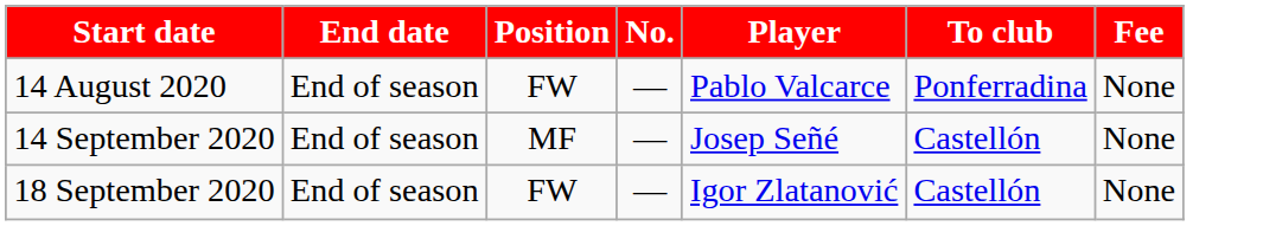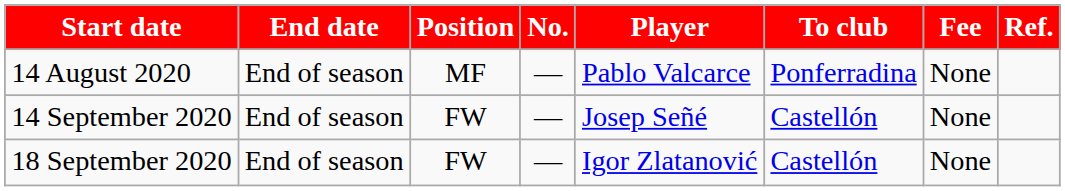 <table class="wikitable sortable">
 <tr>
 <th style="background:#FF0000; color:white;"><strong>Start date</strong></th>
 <th style="background:#FF0000; color:white;"><strong>End date</strong></th>
 <th style="background:#FF0000; color:white;"><strong>Position</strong></th>
 <th style="background:#FF0000; color:white;"><strong>No.</strong></th>
 <th style="background:#FF0000; color:white;"><strong>Player</strong></th>
 <th style="background:#FF0000; color:white;"><strong>To club</strong></th>
 <th style="background:#FF0000; color:white;"><strong>Fee</strong></th>
+<th style="background:#FF0000; color:white;"><strong>Ref.</strong></th>
 </tr>
 <tr>
 <td>14 August 2020</td>
 <td>End of season</td>
-<td style="text-align:center;">FW</td>
+<td style="text-align:center;">MF</td>
 <td style="text-align:center;">—</td>
 <td style="text-align:left;"> <a href='#'>Pablo Valcarce</a></td>
 <td style="text-align:left;"> <a href='#'>Ponferradina</a></td>
 <td>None</td>
+<td></td>
 </tr>
 <tr>
 <td>14 September 2020</td>
 <td>End of season</td>
-<td style="text-align:center;">MF</td>
+<td style="text-align:center;">FW</td>
 <td style="text-align:center;">—</td>
 <td style="text-align:left;"> <a href='#'>Josep Señé</a></td>
 <td style="text-align:left;"> <a href='#'>Castellón</a></td>
 <td>None</td>
+<td></td>
 </tr>
 <tr>
 <td>18 September 2020</td>
 <td>End of season</td>
 <td style="text-align:center;">FW</td>
 <td style="text-align:center;">—</td>
 <td style="text-align:left;"> <a href='#'>Igor Zlatanović</a></td>
 <td style="text-align:left;"> <a href='#'>Castellón</a></td>
 <td>None</td>
+<td></td>
 </tr>
 </table>
